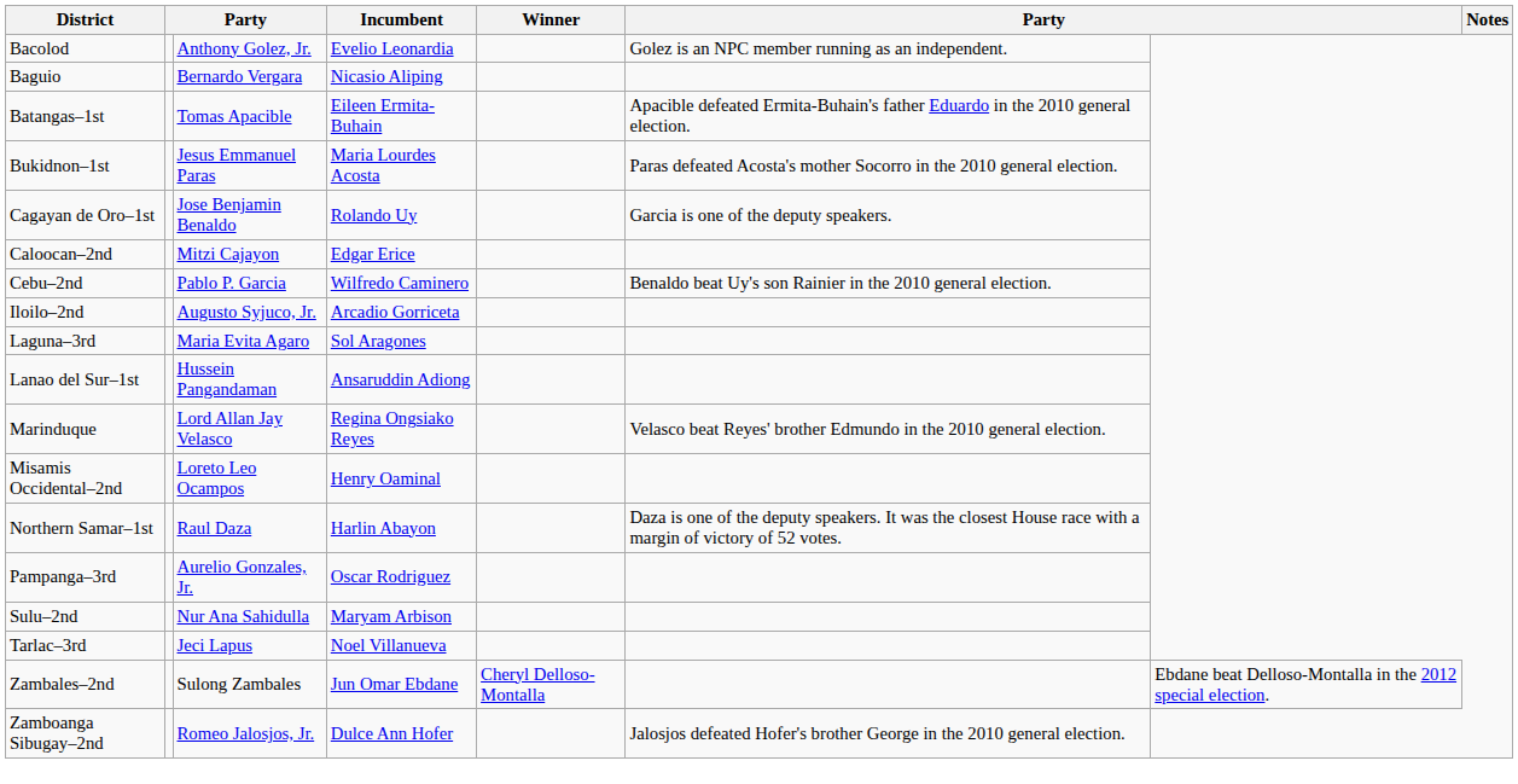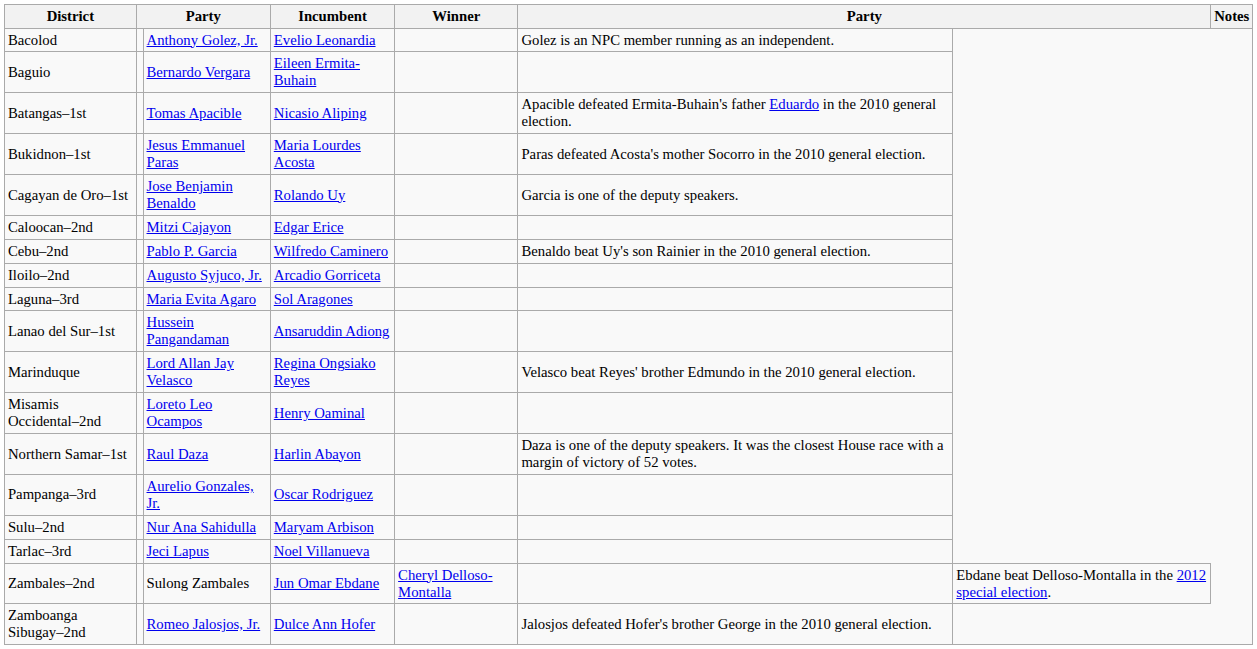 <table class="wikitable" style="font-size:92%;">
 <tr>
 <th>District</th>
 <th colspan="2">Party</th>
 <th>Incumbent</th>
 <th>Winner</th>
 <th colspan="2">Party</th>
 <th>Notes</th>
 </tr>
 <tr>
 <td>Bacolod</td>
 <td></td>
 <td><a href='#'>Anthony Golez, Jr.</a></td>
 <td><a href='#'>Evelio Leonardia</a></td>
 <td></td>
 <td>Golez is an NPC member running as an independent.</td>
 </tr>
 <tr>
 <td>Baguio</td>
 <td></td>
 <td><a href='#'>Bernardo Vergara</a></td>
-<td><a href='#'>Nicasio Aliping</a></td>
+<td><a href='#'>Eileen Ermita-Buhain</a></td>
 <td></td>
 <td></td>
 </tr>
 <tr>
 <td>Batangas–1st</td>
 <td></td>
 <td><a href='#'>Tomas Apacible</a></td>
-<td><a href='#'>Eileen Ermita-Buhain</a></td>
+<td><a href='#'>Nicasio Aliping</a></td>
 <td></td>
 <td>Apacible defeated Ermita-Buhain's father <a href='#'>Eduardo</a> in the 2010 general election.</td>
 </tr>
 <tr>
 <td>Bukidnon–1st</td>
 <td></td>
 <td><a href='#'>Jesus Emmanuel Paras</a></td>
 <td><a href='#'>Maria Lourdes Acosta</a></td>
 <td></td>
 <td>Paras defeated Acosta's mother Socorro in the 2010 general election.</td>
 </tr>
 <tr>
 <td>Cagayan de Oro–1st</td>
 <td></td>
 <td><a href='#'>Jose Benjamin Benaldo</a></td>
 <td><a href='#'>Rolando Uy</a></td>
 <td></td>
 <td>Garcia is one of the deputy speakers.</td>
 </tr>
 <tr>
 <td>Caloocan–2nd</td>
 <td></td>
 <td><a href='#'>Mitzi Cajayon</a></td>
 <td><a href='#'>Edgar Erice</a></td>
 <td></td>
 <td></td>
 </tr>
 <tr>
 <td>Cebu–2nd</td>
 <td></td>
 <td><a href='#'>Pablo P. Garcia</a></td>
 <td><a href='#'>Wilfredo Caminero</a></td>
 <td></td>
 <td>Benaldo beat Uy's son Rainier in the 2010 general election.</td>
 </tr>
 <tr>
 <td>Iloilo–2nd</td>
 <td></td>
 <td><a href='#'>Augusto Syjuco, Jr.</a></td>
 <td><a href='#'>Arcadio Gorriceta</a></td>
 <td></td>
 <td></td>
 </tr>
 <tr>
 <td>Laguna–3rd</td>
 <td></td>
 <td><a href='#'>Maria Evita Agaro</a></td>
 <td><a href='#'>Sol Aragones</a></td>
 <td></td>
 <td></td>
 </tr>
 <tr>
 <td>Lanao del Sur–1st</td>
 <td></td>
 <td><a href='#'>Hussein Pangandaman</a></td>
 <td><a href='#'>Ansaruddin Adiong</a></td>
 <td></td>
 <td></td>
 </tr>
 <tr>
 <td>Marinduque</td>
 <td></td>
 <td><a href='#'>Lord Allan Jay Velasco</a></td>
 <td><a href='#'>Regina Ongsiako Reyes</a></td>
 <td></td>
 <td>Velasco beat Reyes' brother Edmundo in the 2010 general election.</td>
 </tr>
 <tr>
 <td>Misamis Occidental–2nd</td>
 <td></td>
 <td><a href='#'>Loreto Leo Ocampos</a></td>
 <td><a href='#'>Henry Oaminal</a></td>
 <td></td>
 <td></td>
 </tr>
 <tr>
 <td>Northern Samar–1st</td>
 <td></td>
 <td><a href='#'>Raul Daza</a></td>
 <td><a href='#'>Harlin Abayon</a></td>
 <td></td>
 <td>Daza is one of the deputy speakers. It was the closest House race with a margin of victory of 52 votes.</td>
 </tr>
 <tr>
 <td>Pampanga–3rd</td>
 <td></td>
 <td><a href='#'>Aurelio Gonzales, Jr.</a></td>
 <td><a href='#'>Oscar Rodriguez</a></td>
 <td></td>
 <td></td>
 </tr>
 <tr>
 <td>Sulu–2nd</td>
 <td></td>
 <td><a href='#'>Nur Ana Sahidulla</a></td>
 <td><a href='#'>Maryam Arbison</a></td>
 <td></td>
 <td></td>
 </tr>
 <tr>
 <td>Tarlac–3rd</td>
 <td></td>
 <td><a href='#'>Jeci Lapus</a></td>
 <td><a href='#'>Noel Villanueva</a></td>
 <td></td>
 <td></td>
 </tr>
 <tr>
 <td>Zambales–2nd</td>
 <td></td>
 <td>Sulong Zambales</td>
 <td><a href='#'>Jun Omar Ebdane</a></td>
 <td><a href='#'>Cheryl Delloso-Montalla</a></td>
 <td></td>
 <td>Ebdane beat Delloso-Montalla in the <a href='#'>2012 special election</a>.</td>
 </tr>
 <tr>
 <td>Zamboanga Sibugay–2nd</td>
 <td></td>
 <td><a href='#'>Romeo Jalosjos, Jr.</a></td>
 <td><a href='#'>Dulce Ann Hofer</a></td>
 <td></td>
 <td>Jalosjos defeated Hofer's brother George in the 2010 general election.</td>
 </tr>
 </table>
